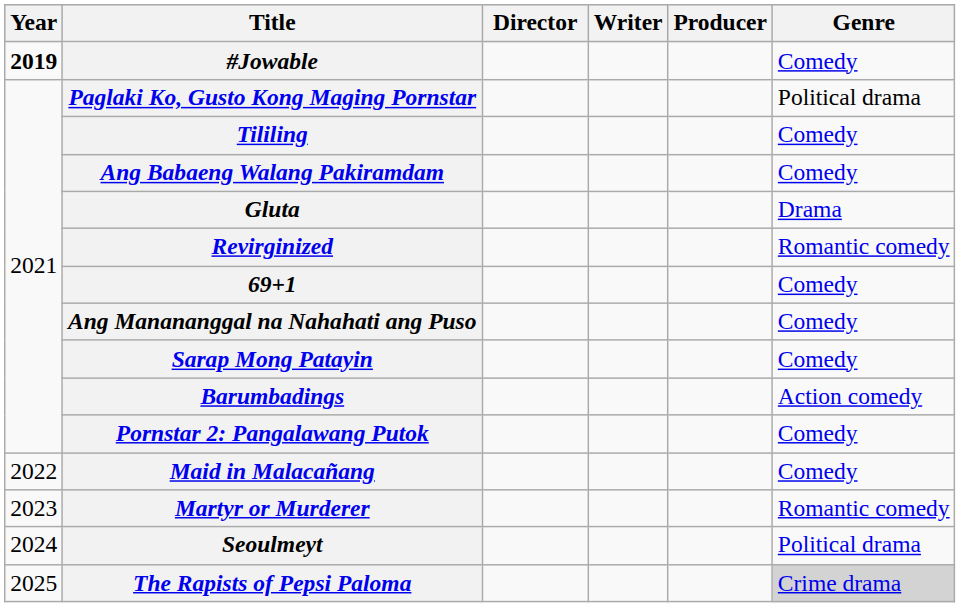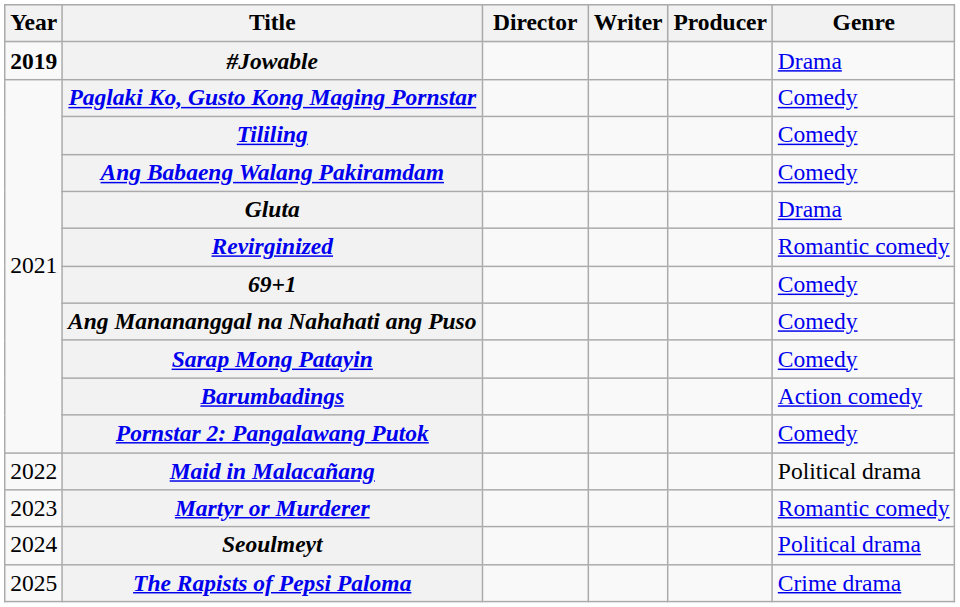 <table class="wikitable plainrowheaders">
 <tr style="background:#ccc; text-align:center;">
 <th scope="col">Year</th>
 <th scope="col">Title</th>
 <th scope="col" width=65>Director</th>
 <th scope="col">Writer</th>
 <th scope="col">Producer</th>
 <th scope="col">Genre</th>
 </tr>
 <tr>
 <td><strong>2019</strong></td>
 <th scope=row><em>#Jowable</em></th>
 <td></td>
 <td></td>
 <td></td>
-<td><a href='#'>Comedy</a></td>
+<td><a href='#'>Drama</a></td>
 </tr>
 <tr>
 <td rowspan=10>2021</td>
 <th scope=row><em><a href='#'>Paglaki Ko, Gusto Kong Maging Pornstar</a></em></th>
 <td></td>
 <td></td>
 <td></td>
-<td>Political drama</td>
+<td><a href='#'>Comedy</a></td>
 </tr>
 <tr>
 <th scope=row><em><a href='#'>Tililing</a></em></th>
 <td></td>
 <td></td>
 <td></td>
 <td><a href='#'>Comedy</a></td>
 </tr>
 <tr>
 <th scope=row><em><a href='#'>Ang Babaeng Walang Pakiramdam</a></em></th>
 <td></td>
 <td></td>
 <td></td>
 <td><a href='#'>Comedy</a></td>
 </tr>
 <tr>
 <th scope=row><em>Gluta</em></th>
 <td></td>
 <td></td>
 <td></td>
 <td><a href='#'>Drama</a></td>
 </tr>
 <tr>
 <th scope=row><em><a href='#'>Revirginized</a></em></th>
 <td></td>
 <td></td>
 <td></td>
 <td><a href='#'>Romantic comedy</a></td>
 </tr>
 <tr>
 <th scope=row><em>69+1</em></th>
 <td></td>
 <td></td>
 <td></td>
 <td><a href='#'>Comedy</a></td>
 </tr>
 <tr>
 <th scope=row><em>Ang Manananggal na Nahahati ang Puso</em></th>
 <td></td>
 <td></td>
 <td></td>
 <td><a href='#'>Comedy</a></td>
 </tr>
 <tr>
 <th scope=row><em><a href='#'>Sarap Mong Patayin</a></em></th>
 <td></td>
 <td></td>
 <td></td>
 <td><a href='#'>Comedy</a></td>
 </tr>
 <tr>
 <th scope=row><em><a href='#'>Barumbadings</a></em></th>
 <td></td>
 <td></td>
 <td></td>
 <td><a href='#'>Action comedy</a></td>
 </tr>
 <tr>
 <th scope=row><em><a href='#'>Pornstar 2: Pangalawang Putok</a></em></th>
 <td></td>
 <td></td>
 <td></td>
 <td><a href='#'>Comedy</a></td>
 </tr>
 <tr>
 <td>2022</td>
 <th scope=row><em><a href='#'>Maid in Malacañang</a></em></th>
 <td></td>
 <td></td>
 <td></td>
-<td><a href='#'>Comedy</a></td>
+<td>Political drama</td>
 </tr>
 <tr>
 <td>2023</td>
 <th scope=row><em><a href='#'>Martyr or Murderer</a></em></th>
 <td></td>
 <td></td>
 <td></td>
 <td><a href='#'>Romantic comedy</a></td>
 </tr>
 <tr>
 <td>2024</td>
 <th scope=row><em>Seoulmeyt</em></th>
 <td></td>
 <td></td>
 <td></td>
 <td><a href='#'>Political drama</a></td>
 </tr>
 <tr>
 <td>2025</td>
 <th scope=row><em><a href='#'>The Rapists of Pepsi Paloma</a></em></th>
 <td></td>
 <td></td>
 <td></td>
-<td style="background: lightgrey;"><a href='#'>Crime drama</a></td>
+<td><a href='#'>Crime drama</a></td>
 </tr>
 </table>
